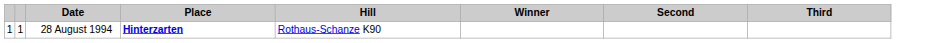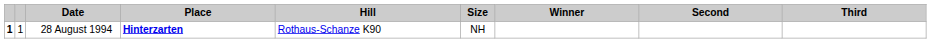 <table class="wikitable plainrowheaders" style="background:#fff; font-size:86%; line-height:16px; border:grey solid 1px; border-collapse:collapse;">
 <tr style="background:#ccc; text-align:center;">
 <th scope="col" style="background:#ccc; width=20 px;"></th>
 <th scope="col" style="background:#ccc; width=30 px;"></th>
 <th scope="col" style="background:#ccc; width:120px;">Date</th>
 <th scope="col" style="background:#ccc; width:200px;">Place</th>
 <th scope="col" style="background:#ccc; width:240px;">Hill</th>
+<th scope="col" style="background:#ccc; width:40px;">Size</th>
 <th scope="col" style="background:#ccc; width:185px;">Winner</th>
 <th scope="col" style="background:#ccc; width:185px;">Second</th>
 <th scope="col" style="background:#ccc; width:185px;">Third</th>
 </tr>
 <tr>
-<td align=center>1</td>
+<td align=center><strong>1</strong></td>
 <td align=center>1</td>
 <td align=right>28 August 1994  </td>
 <td><strong> <a href='#'>Hinterzarten</a></strong></td>
 <td><a href='#'>Rothaus-Schanze</a> K90</td>
+<td align=center>NH</td>
 <td></td>
 <td></td>
 <td></td>
 </tr>
 </table>
